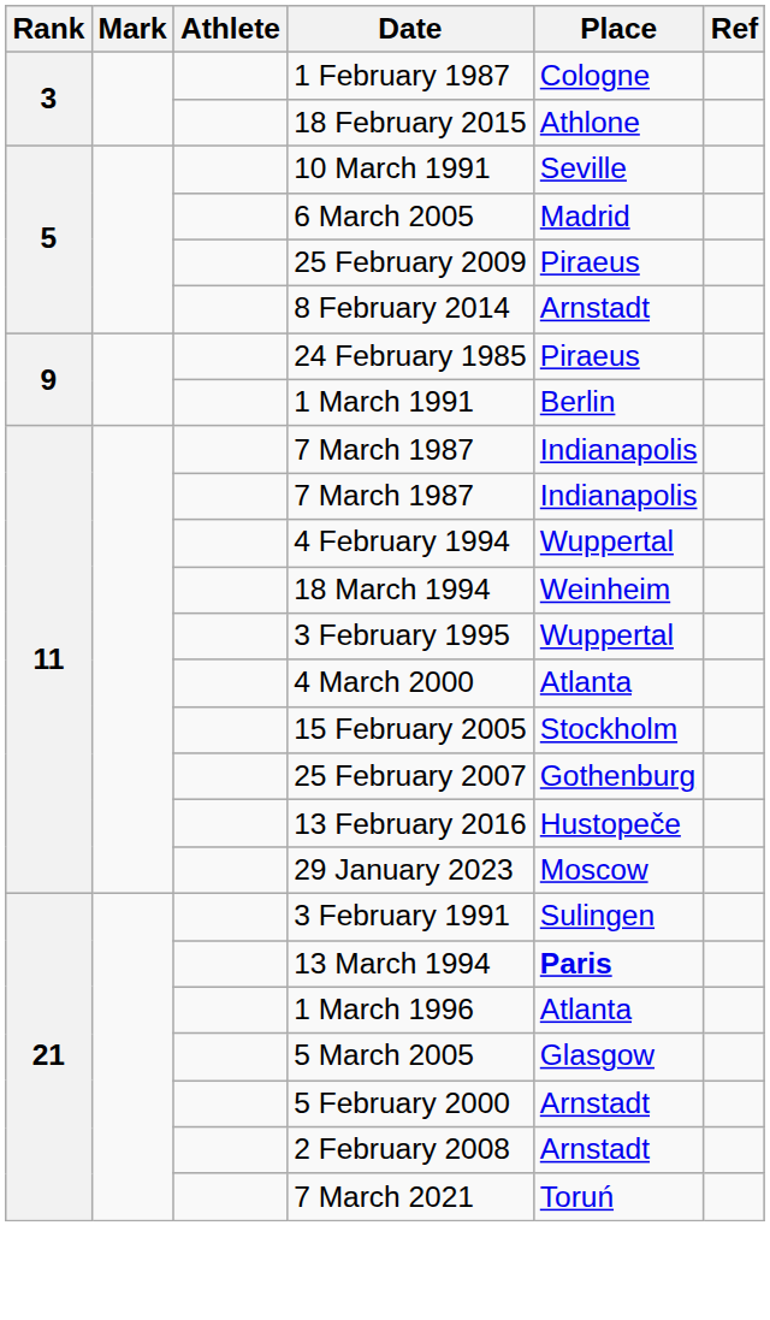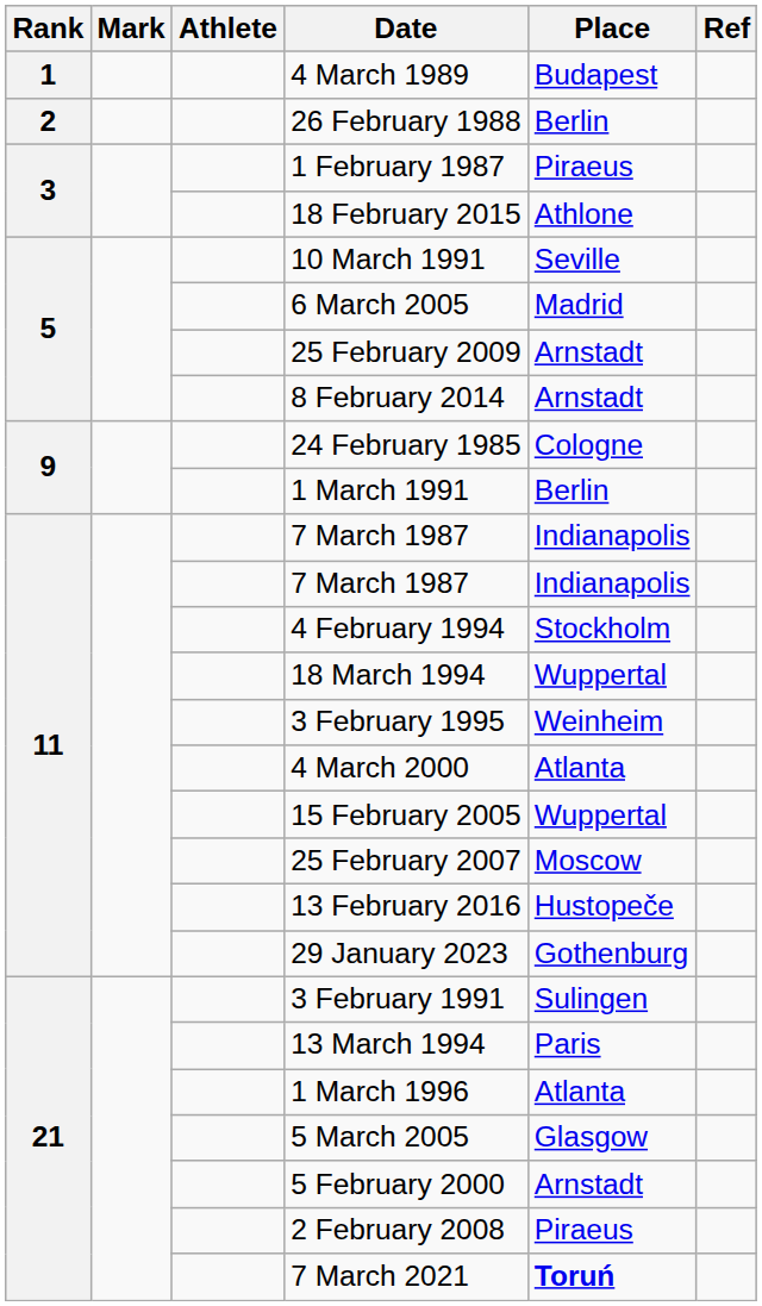 <table class="wikitable">
 <tr>
 <th>Rank</th>
 <th>Mark</th>
 <th>Athlete</th>
 <th>Date</th>
 <th>Place</th>
 <th>Ref</th>
 </tr>
 <tr>
+<th>1</th>
+<td></td>
+<td></td>
+<td>4 March 1989</td>
+<td><a href='#'>Budapest</a></td>
+<td></td>
+</tr>
+<tr>
+<th>2</th>
+<td></td>
+<td></td>
+<td>26 February 1988</td>
+<td><a href='#'>Berlin</a></td>
+<td></td>
+</tr>
+<tr>
 <th rowspan=2>3</th>
 <td rowspan=2></td>
 <td></td>
 <td>1 February 1987</td>
-<td><a href='#'>Cologne</a></td>
+<td><a href='#'>Piraeus</a></td>
 <td></td>
 </tr>
 <tr>
 <td></td>
 <td>18 February 2015</td>
 <td><a href='#'>Athlone</a></td>
 <td></td>
 </tr>
 <tr>
 <th rowspan=4>5</th>
 <td rowspan=4></td>
 <td></td>
 <td>10 March 1991</td>
 <td><a href='#'>Seville</a></td>
 <td></td>
 </tr>
 <tr>
 <td></td>
 <td>6 March 2005</td>
 <td><a href='#'>Madrid</a></td>
 <td></td>
 </tr>
 <tr>
 <td></td>
 <td>25 February 2009</td>
-<td><a href='#'>Piraeus</a></td>
+<td><a href='#'>Arnstadt</a></td>
 <td></td>
 </tr>
 <tr>
 <td></td>
 <td>8 February 2014</td>
 <td><a href='#'>Arnstadt</a></td>
 <td></td>
 </tr>
 <tr>
 <th rowspan=2>9</th>
 <td rowspan=2></td>
 <td></td>
 <td>24 February 1985</td>
-<td><a href='#'>Piraeus</a></td>
+<td><a href='#'>Cologne</a></td>
 <td></td>
 </tr>
 <tr>
 <td></td>
 <td>1 March 1991</td>
 <td><a href='#'>Berlin</a></td>
 <td></td>
 </tr>
 <tr>
 <th rowspan=10>11</th>
 <td rowspan=10></td>
 <td></td>
 <td>7 March 1987</td>
 <td><a href='#'>Indianapolis</a></td>
 <td></td>
 </tr>
 <tr>
 <td></td>
 <td>7 March 1987</td>
 <td><a href='#'>Indianapolis</a></td>
 <td></td>
 </tr>
 <tr>
 <td></td>
 <td>4 February 1994</td>
+<td><a href='#'>Stockholm</a></td>
+<td></td>
+</tr>
+<tr>
+<td></td>
+<td>18 March 1994</td>
 <td><a href='#'>Wuppertal</a></td>
 <td></td>
 </tr>
 <tr>
 <td></td>
-<td>18 March 1994</td>
+<td>3 February 1995</td>
 <td><a href='#'>Weinheim</a></td>
-<td></td>
-</tr>
-<tr>
-<td></td>
-<td>3 February 1995</td>
-<td><a href='#'>Wuppertal</a></td>
 <td></td>
 </tr>
 <tr>
 <td></td>
 <td>4 March 2000</td>
 <td><a href='#'>Atlanta</a></td>
 <td></td>
 </tr>
 <tr>
 <td></td>
 <td>15 February 2005</td>
-<td><a href='#'>Stockholm</a></td>
+<td><a href='#'>Wuppertal</a></td>
 <td></td>
 </tr>
 <tr>
 <td></td>
 <td>25 February 2007</td>
-<td><a href='#'>Gothenburg</a></td>
+<td><a href='#'>Moscow</a></td>
 <td></td>
 </tr>
 <tr>
 <td></td>
 <td>13 February 2016</td>
 <td><a href='#'>Hustopeče</a></td>
 <td></td>
 </tr>
 <tr>
 <td></td>
 <td>29 January 2023</td>
-<td><a href='#'>Moscow</a></td>
+<td><a href='#'>Gothenburg</a></td>
 <td></td>
 </tr>
 <tr>
 <th rowspan=7>21</th>
 <td rowspan=7></td>
 <td></td>
 <td>3 February 1991</td>
 <td><a href='#'>Sulingen</a></td>
 <td></td>
 </tr>
 <tr>
 <td></td>
 <td>13 March 1994</td>
-<td><strong><a href='#'>Paris</a></strong></td>
+<td><a href='#'>Paris</a></td>
 <td></td>
 </tr>
 <tr>
 <td></td>
 <td>1 March 1996</td>
 <td><a href='#'>Atlanta</a></td>
 <td></td>
 </tr>
 <tr>
 <td></td>
 <td>5 March 2005</td>
 <td><a href='#'>Glasgow</a></td>
 <td></td>
 </tr>
 <tr>
 <td></td>
 <td>5 February 2000</td>
 <td><a href='#'>Arnstadt</a></td>
 <td></td>
 </tr>
 <tr>
 <td></td>
 <td>2 February 2008</td>
-<td><a href='#'>Arnstadt</a></td>
+<td><a href='#'>Piraeus</a></td>
 <td></td>
 </tr>
 <tr>
 <td></td>
 <td>7 March 2021</td>
-<td><a href='#'>Toruń</a></td>
+<td><strong><a href='#'>Toruń</a></strong></td>
 <td></td>
 </tr>
 </table>
